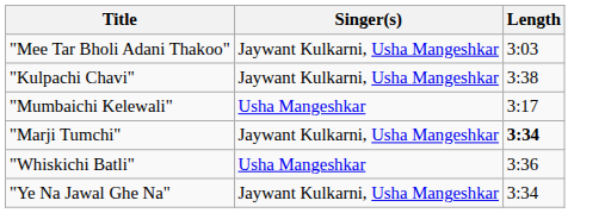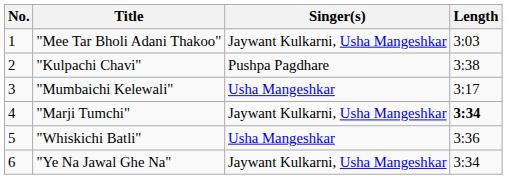 <table class="wikitable" style="font-size:95%;">
 <tr>
+<th>No.</th>
 <th>Title</th>
 <th>Singer(s)</th>
 <th>Length</th>
 </tr>
 <tr>
+<td>1</td>
 <td>"Mee Tar Bholi Adani Thakoo"</td>
 <td>Jaywant Kulkarni, <a href='#'>Usha Mangeshkar</a></td>
 <td>3:03</td>
 </tr>
 <tr>
+<td>2</td>
 <td>"Kulpachi Chavi"</td>
-<td>Jaywant Kulkarni, <a href='#'>Usha Mangeshkar</a></td>
+<td>Pushpa Pagdhare</td>
 <td>3:38</td>
 </tr>
 <tr>
+<td>3</td>
 <td>"Mumbaichi Kelewali"</td>
 <td><a href='#'>Usha Mangeshkar</a></td>
 <td>3:17</td>
 </tr>
 <tr>
+<td>4</td>
 <td>"Marji Tumchi"</td>
 <td>Jaywant Kulkarni, <a href='#'>Usha Mangeshkar</a></td>
 <td><strong>3:34</strong></td>
 </tr>
 <tr>
+<td>5</td>
 <td>"Whiskichi Batli"</td>
 <td><a href='#'>Usha Mangeshkar</a></td>
 <td>3:36</td>
 </tr>
 <tr>
+<td>6</td>
 <td>"Ye Na Jawal Ghe Na"</td>
 <td>Jaywant Kulkarni, <a href='#'>Usha Mangeshkar</a></td>
 <td>3:34</td>
 </tr>
 </table>
